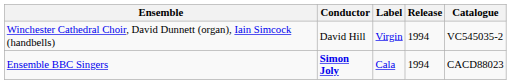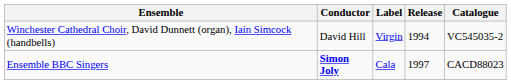 <table class="wikitable" width="750px">
 <tr>
 <th>Ensemble</th>
 <th>Conductor</th>
 <th>Label</th>
 <th>Release</th>
 <th>Catalogue</th>
 </tr>
 <tr>
 <td><a href='#'>Winchester Cathedral Choir</a>, David Dunnett (organ), <a href='#'>Iain Simcock</a> (handbells)</td>
 <td>David Hill</td>
 <td><a href='#'>Virgin</a></td>
 <td>1994</td>
 <td>VC545035-2</td>
 </tr>
 <tr>
 <td><a href='#'>Ensemble BBC Singers</a></td>
 <td><strong><a href='#'>Simon Joly</a></strong></td>
 <td><a href='#'>Cala</a></td>
-<td>1994</td>
+<td>1997</td>
 <td>CACD88023</td>
 </tr>
 </table>
